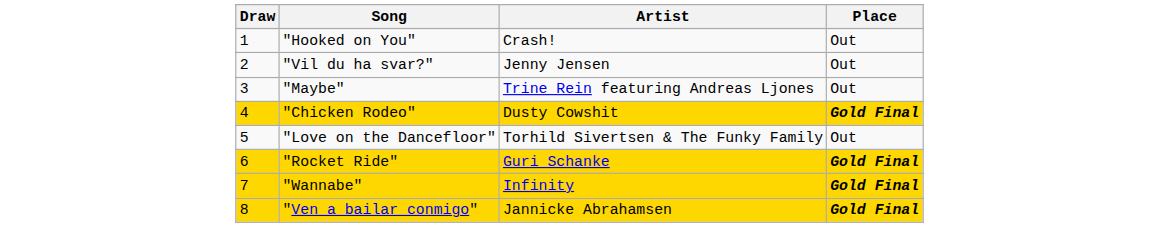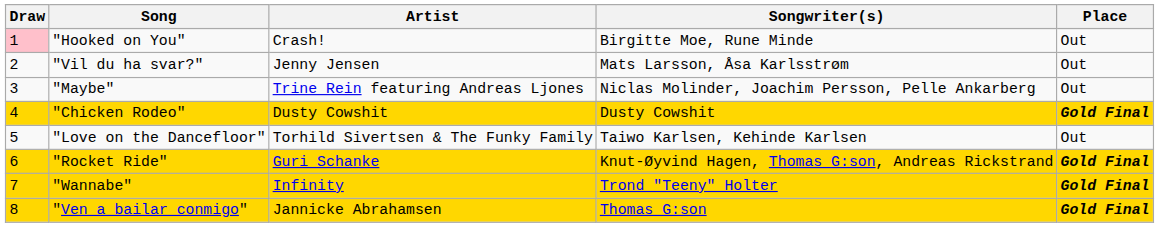 <table class="sortable wikitable" style="margin: 1em auto 1em auto">
 <tr bgcolor="#CCCCCC">
 <th>Draw</th>
 <th>Song</th>
 <th>Artist</th>
+<th>Songwriter(s)</th>
 <th>Place</th>
 </tr>
 <tr>
-<td>1</td>
+<td style="background: pink;">1</td>
 <td>"Hooked on You"</td>
 <td>Crash!</td>
+<td>Birgitte Moe, Rune Minde</td>
 <td>Out</td>
 </tr>
 <tr>
 <td>2</td>
 <td>"Vil du ha svar?"</td>
 <td>Jenny Jensen</td>
+<td>Mats Larsson, Åsa Karlsstrøm</td>
 <td>Out</td>
 </tr>
 <tr>
 <td>3</td>
 <td>"Maybe"</td>
 <td><a href='#'>Trine Rein</a> featuring Andreas Ljones</td>
+<td>Niclas Molinder, Joachim Persson, Pelle Ankarberg</td>
 <td>Out</td>
 </tr>
 <tr bgcolor="gold">
 <td>4</td>
 <td>"Chicken Rodeo"</td>
+<td>Dusty Cowshit</td>
 <td>Dusty Cowshit</td>
 <td><strong><em>Gold Final</em></strong></td>
 </tr>
 <tr>
 <td>5</td>
 <td>"Love on the Dancefloor"</td>
 <td>Torhild Sivertsen & The Funky Family</td>
+<td>Taiwo Karlsen, Kehinde Karlsen</td>
 <td>Out</td>
 </tr>
 <tr bgcolor="gold">
 <td>6</td>
 <td>"Rocket Ride"</td>
 <td><a href='#'>Guri Schanke</a></td>
+<td>Knut-Øyvind Hagen, <a href='#'>Thomas G:son</a>, Andreas Rickstrand</td>
 <td><strong><em>Gold Final</em></strong></td>
 </tr>
 <tr bgcolor="gold">
 <td>7</td>
 <td>"Wannabe"</td>
 <td><a href='#'>Infinity</a></td>
+<td><a href='#'>Trond "Teeny" Holter</a></td>
 <td><strong><em>Gold Final</em></strong></td>
 </tr>
 <tr bgcolor="gold">
 <td>8</td>
 <td>"<a href='#'>Ven a bailar conmigo</a>"</td>
 <td>Jannicke Abrahamsen</td>
+<td><a href='#'>Thomas G:son</a></td>
 <td><strong><em>Gold Final</em></strong></td>
 </tr>
 </table>
